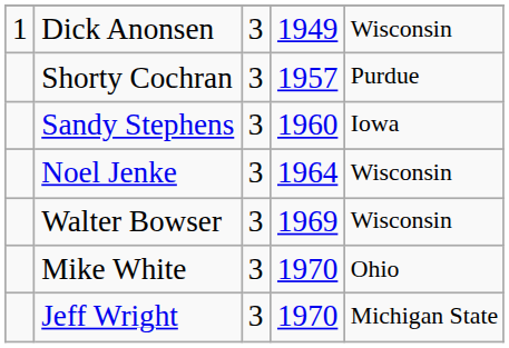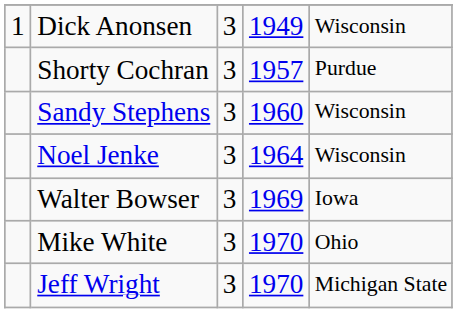 <table class="wikitable">
 <tr>
 </tr>
 <tr>
 <td>1</td>
 <td>Dick Anonsen</td>
 <td>3</td>
 <td><a href='#'>1949</a></td>
 <td style="font-size:80%;">Wisconsin</td>
 </tr>
 <tr>
 <td></td>
 <td>Shorty Cochran</td>
 <td>3</td>
 <td><a href='#'>1957</a></td>
 <td style="font-size:80%;">Purdue</td>
 </tr>
 <tr>
 <td></td>
 <td><a href='#'>Sandy Stephens</a></td>
 <td>3</td>
 <td><a href='#'>1960</a></td>
-<td style="font-size:80%;">Iowa</td>
+<td style="font-size:80%;">Wisconsin</td>
 </tr>
 <tr>
 <td></td>
 <td><a href='#'>Noel Jenke</a></td>
 <td>3</td>
 <td><a href='#'>1964</a></td>
 <td style="font-size:80%;">Wisconsin</td>
 </tr>
 <tr>
 <td></td>
 <td>Walter Bowser</td>
 <td>3</td>
 <td><a href='#'>1969</a></td>
-<td style="font-size:80%;">Wisconsin</td>
+<td style="font-size:80%;">Iowa</td>
 </tr>
 <tr>
 <td></td>
 <td>Mike White</td>
 <td>3</td>
 <td><a href='#'>1970</a></td>
 <td style="font-size:80%;">Ohio</td>
 </tr>
 <tr>
 <td></td>
 <td><a href='#'>Jeff Wright</a></td>
 <td>3</td>
 <td><a href='#'>1970</a></td>
 <td style="font-size:80%;">Michigan State</td>
 </tr>
 </table>
